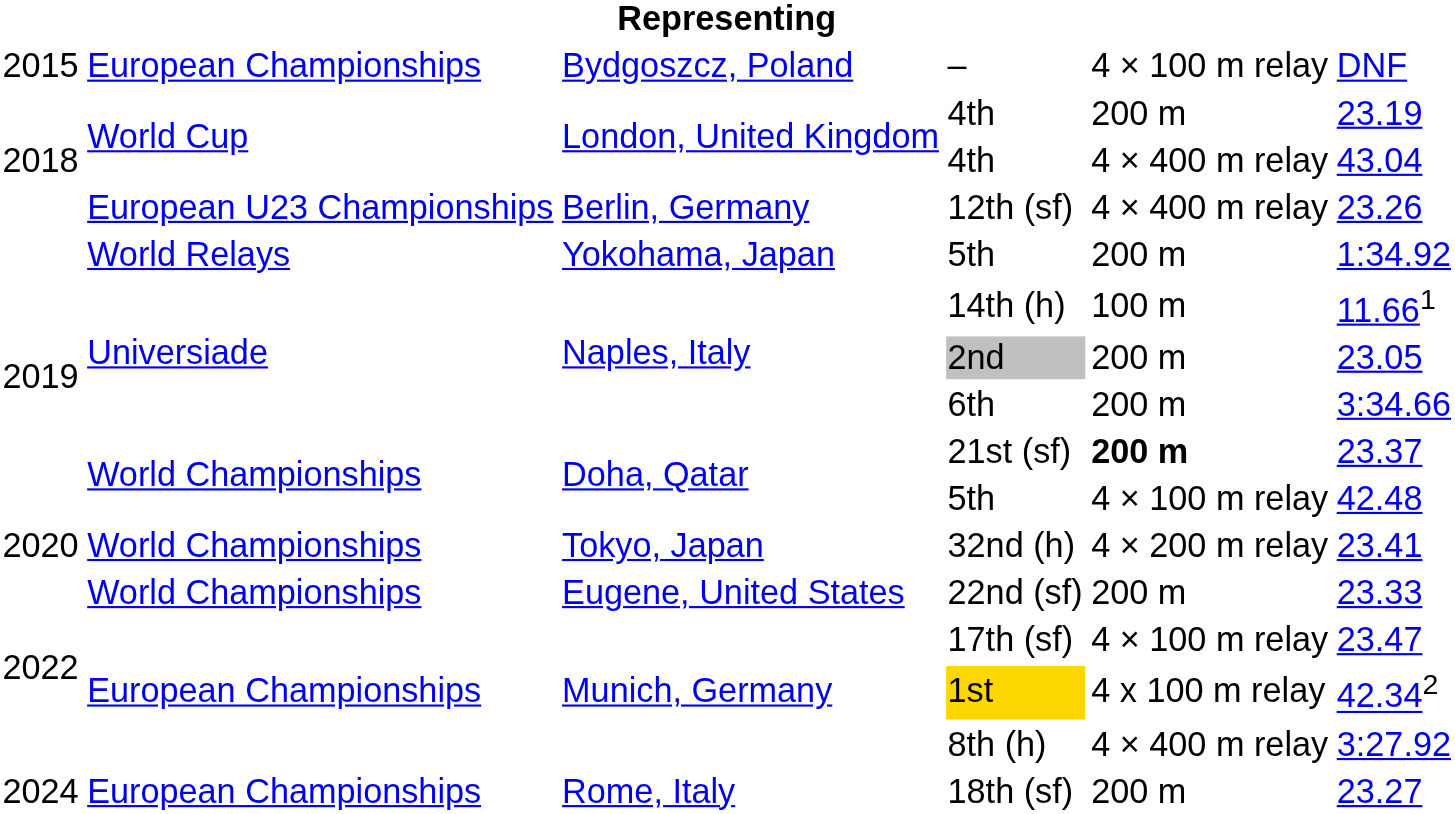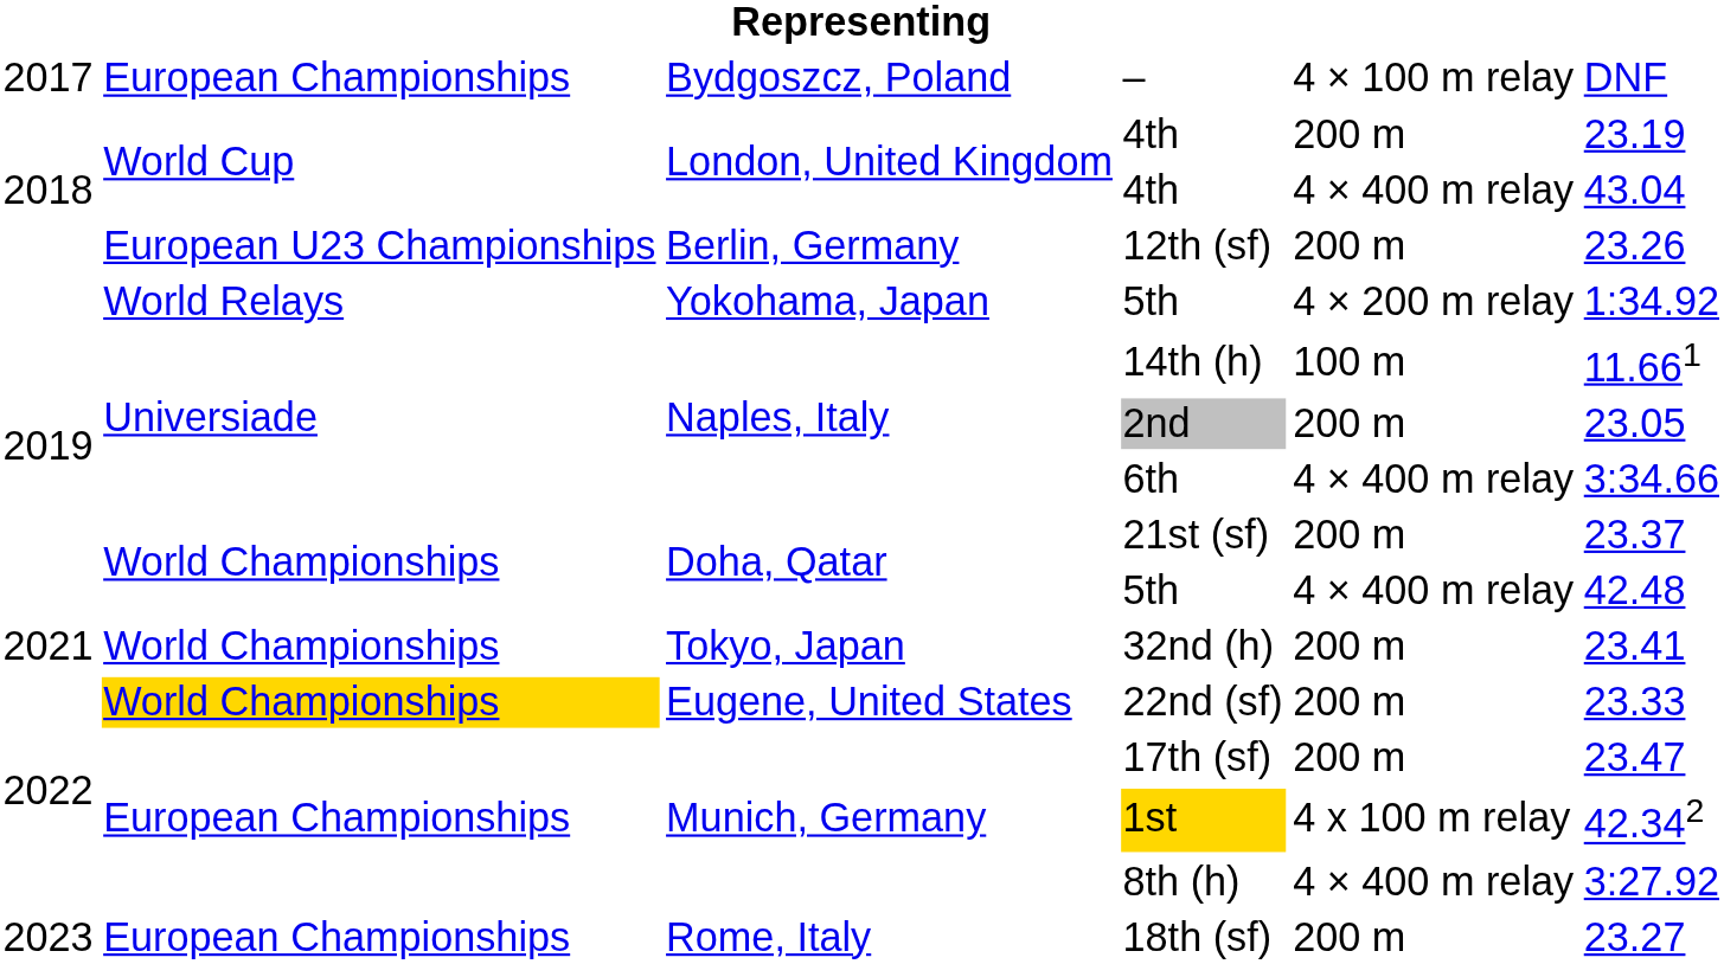 <table>
 <tr>
 <th colspan="6">Representing </th>
 </tr>
 <tr>
-<td>2015</td>
+<td>2017</td>
 <td><a href='#'>European Championships</a></td>
 <td><a href='#'>Bydgoszcz, Poland</a></td>
 <td>–</td>
 <td>4 × 100 m relay</td>
 <td><a href='#'>DNF</a></td>
 </tr>
 <tr>
 <td rowspan=3>2018</td>
 <td rowspan=2><a href='#'>World Cup</a></td>
 <td rowspan=2><a href='#'>London, United Kingdom</a></td>
 <td>4th</td>
 <td>200 m</td>
 <td><a href='#'>23.19</a></td>
 </tr>
 <tr>
 <td>4th</td>
 <td>4 × 400 m relay</td>
 <td><a href='#'>43.04</a></td>
 </tr>
 <tr>
 <td><a href='#'>European U23 Championships</a></td>
 <td><a href='#'>Berlin, Germany</a></td>
 <td>12th (sf)</td>
-<td>4 × 400 m relay</td>
+<td>200 m</td>
 <td><a href='#'>23.26</a></td>
 </tr>
 <tr>
 <td rowspan=6>2019</td>
 <td><a href='#'>World Relays</a></td>
 <td><a href='#'>Yokohama, Japan</a></td>
 <td>5th</td>
-<td>200 m</td>
+<td>4 × 200 m relay</td>
 <td><a href='#'>1:34.92</a></td>
 </tr>
 <tr>
 <td rowspan=3><a href='#'>Universiade</a></td>
 <td rowspan=3><a href='#'>Naples, Italy</a></td>
 <td>14th (h)</td>
 <td>100 m</td>
 <td><a href='#'>11.66</a><sup>1</sup></td>
 </tr>
 <tr>
 <td bgcolor=silver>2nd</td>
 <td>200 m</td>
 <td><a href='#'>23.05</a></td>
 </tr>
 <tr>
 <td>6th</td>
-<td>200 m</td>
+<td>4 × 400 m relay</td>
 <td><a href='#'>3:34.66</a></td>
 </tr>
 <tr>
 <td rowspan=2><a href='#'>World Championships</a></td>
 <td rowspan=2><a href='#'>Doha, Qatar</a></td>
 <td>21st (sf)</td>
-<td><strong>200 m</strong></td>
+<td>200 m</td>
 <td><a href='#'>23.37</a></td>
 </tr>
 <tr>
 <td>5th</td>
-<td>4 × 100 m relay</td>
+<td>4 × 400 m relay</td>
 <td><a href='#'>42.48</a></td>
 </tr>
 <tr>
-<td>2020</td>
+<td>2021</td>
 <td><a href='#'>World Championships</a></td>
 <td><a href='#'>Tokyo, Japan</a></td>
 <td>32nd (h)</td>
-<td>4 × 200 m relay</td>
+<td>200 m</td>
 <td><a href='#'>23.41</a></td>
 </tr>
 <tr>
 <td rowspan=4>2022</td>
-<td><a href='#'>World Championships</a></td>
+<td style="background: gold;"><a href='#'>World Championships</a></td>
 <td><a href='#'>Eugene, United States</a></td>
 <td>22nd (sf)</td>
 <td>200 m</td>
 <td><a href='#'>23.33</a></td>
 </tr>
 <tr>
 <td rowspan=3><a href='#'>European Championships</a></td>
 <td rowspan=3><a href='#'>Munich, Germany</a></td>
 <td>17th (sf)</td>
-<td>4 × 100 m relay</td>
+<td>200 m</td>
 <td><a href='#'>23.47</a></td>
 </tr>
 <tr>
 <td bgcolor=gold>1st</td>
 <td>4 x 100 m relay</td>
 <td><a href='#'>42.34</a><sup>2</sup></td>
 </tr>
 <tr>
 <td>8th (h)</td>
 <td>4 × 400 m relay</td>
 <td><a href='#'>3:27.92</a></td>
 </tr>
 <tr>
-<td>2024</td>
+<td>2023</td>
 <td><a href='#'>European Championships</a></td>
 <td><a href='#'>Rome, Italy</a></td>
 <td>18th (sf)</td>
 <td>200 m</td>
 <td><a href='#'>23.27</a></td>
 </tr>
 </table>
